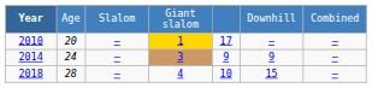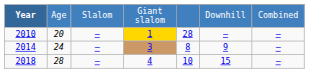 <table class="wikitable" style="font-size:95%; text-align:center; border:grey solid 1px; border-collapse:collapse;" width="35%">
 <tr style="background-color:#369; color:white;">
 <td rowspan="2" colspan="1" width="5%"> <strong>Year</strong> </td>
 </tr>
 <tr style="background-color:#4180be; color:white;">
 <td width="3%">Age</td>
 <td width="5%"> Slalom </td>
 <td width="5%">Giant<br> slalom </td>
 <td width="5%"></td>
 <td width="5%">Downhill</td>
 <td width="5%">Combined</td>
 </tr>
 <tr>
 <td><a href='#'>2010</a></td>
 <td><em>20</em></td>
 <td><a href='#'>—</a></td>
 <td style="background:gold;"><a href='#'>1</a></td>
-<td><a href='#'>17</a></td>
+<td><a href='#'>28</a></td>
 <td><a href='#'>—</a></td>
 <td><a href='#'>—</a></td>
 </tr>
 <tr>
 <td><a href='#'>2014</a></td>
 <td><em>24</em></td>
 <td><a href='#'>—</a></td>
 <td style="background:#c96;"><a href='#'>3</a></td>
-<td><a href='#'>9</a></td>
+<td><a href='#'>8</a></td>
 <td><a href='#'>9</a></td>
 <td><a href='#'>—</a></td>
 </tr>
 <tr>
 <td><a href='#'>2018</a></td>
 <td><em>28</em></td>
 <td><a href='#'>—</a></td>
 <td><a href='#'>4</a></td>
 <td><a href='#'>10</a></td>
 <td><a href='#'>15</a></td>
 <td><a href='#'>—</a></td>
 </tr>
 </table>
